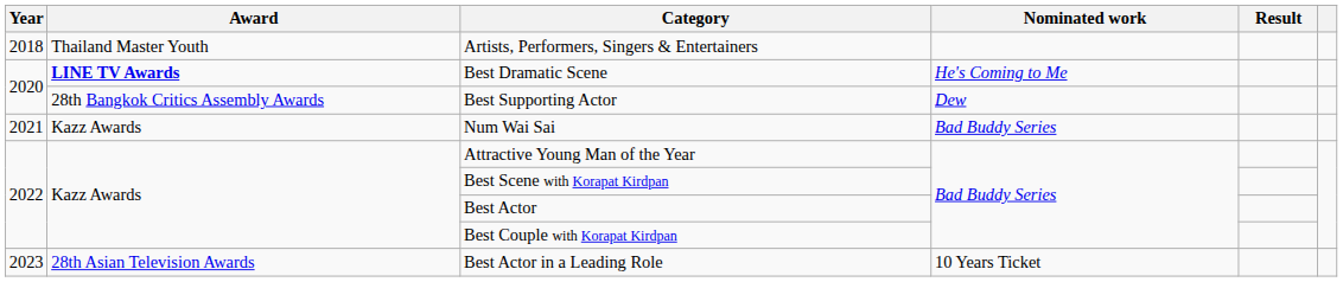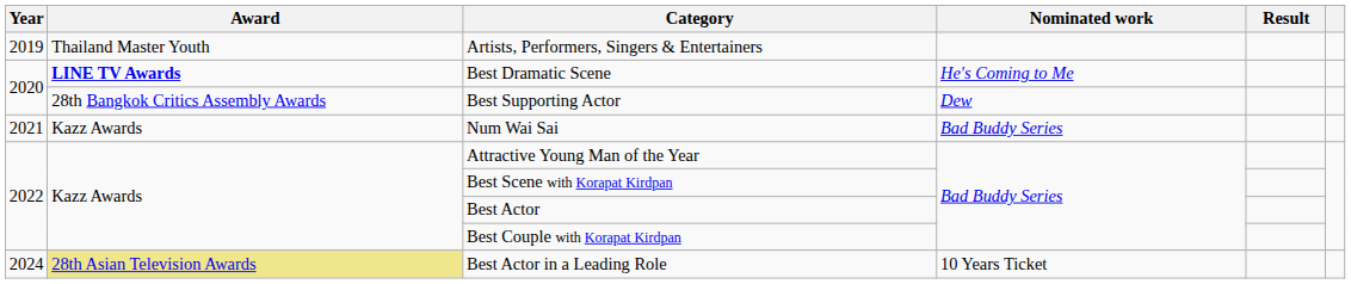 <table class="wikitable sortable">
 <tr>
 <th scope="col" style="width:1em;">Year</th>
 <th scope="col" style="width:35em;">Award</th>
 <th scope="col" style="width:40em;">Category</th>
 <th scope="col" style="width:25em;">Nominated work</th>
 <th scope="col" style="width:5em;">Result</th>
 <th scope="col" style="width:1em;"class="unsortable"></th>
 </tr>
 <tr>
-<td>2018</td>
+<td>2019</td>
 <td>Thailand Master Youth</td>
 <td>Artists, Performers, Singers & Entertainers </td>
 <td><em></em></td>
 <td></td>
 <td></td>
 </tr>
 <tr>
 <td rowspan="2">2020</td>
 <td><strong><a href='#'>LINE TV Awards</a></strong></td>
 <td>Best Dramatic Scene</td>
 <td><em><a href='#'>He's Coming to Me</a></em><br></td>
 <td></td>
 <td></td>
 </tr>
 <tr>
 <td>28th <a href='#'>Bangkok Critics Assembly Awards</a></td>
 <td>Best Supporting Actor</td>
 <td><em><a href='#'>Dew</a></em></td>
 <td></td>
 <td></td>
 </tr>
 <tr>
 <td>2021</td>
 <td>Kazz Awards</td>
 <td>Num Wai Sai</td>
 <td><em><a href='#'>Bad Buddy Series</a></em></td>
 <td></td>
 <td></td>
 </tr>
 <tr>
 <td rowspan="4">2022</td>
 <td rowspan="4">Kazz Awards</td>
 <td>Attractive Young Man of the Year</td>
 <td rowspan="4"><em><a href='#'>Bad Buddy Series</a></em></td>
 <td></td>
 <td rowspan="4"></td>
 </tr>
 <tr>
 <td>Best Scene <small>with <a href='#'>Korapat Kirdpan</a></small></td>
 <td></td>
 </tr>
 <tr>
 <td>Best Actor</td>
 <td></td>
 </tr>
 <tr>
 <td>Best Couple <small>with <a href='#'>Korapat Kirdpan</a></small></td>
 <td></td>
 </tr>
 <tr>
-<td>2023</td>
-<td><a href='#'>28th Asian Television Awards</a></td>
+<td>2024</td>
+<td style="background: khaki;"><a href='#'>28th Asian Television Awards</a></td>
 <td>Best Actor in a Leading  Role</td>
 <td>10 Years Ticket</td>
 <td></td>
 <td></td>
 </tr>
 </table>
